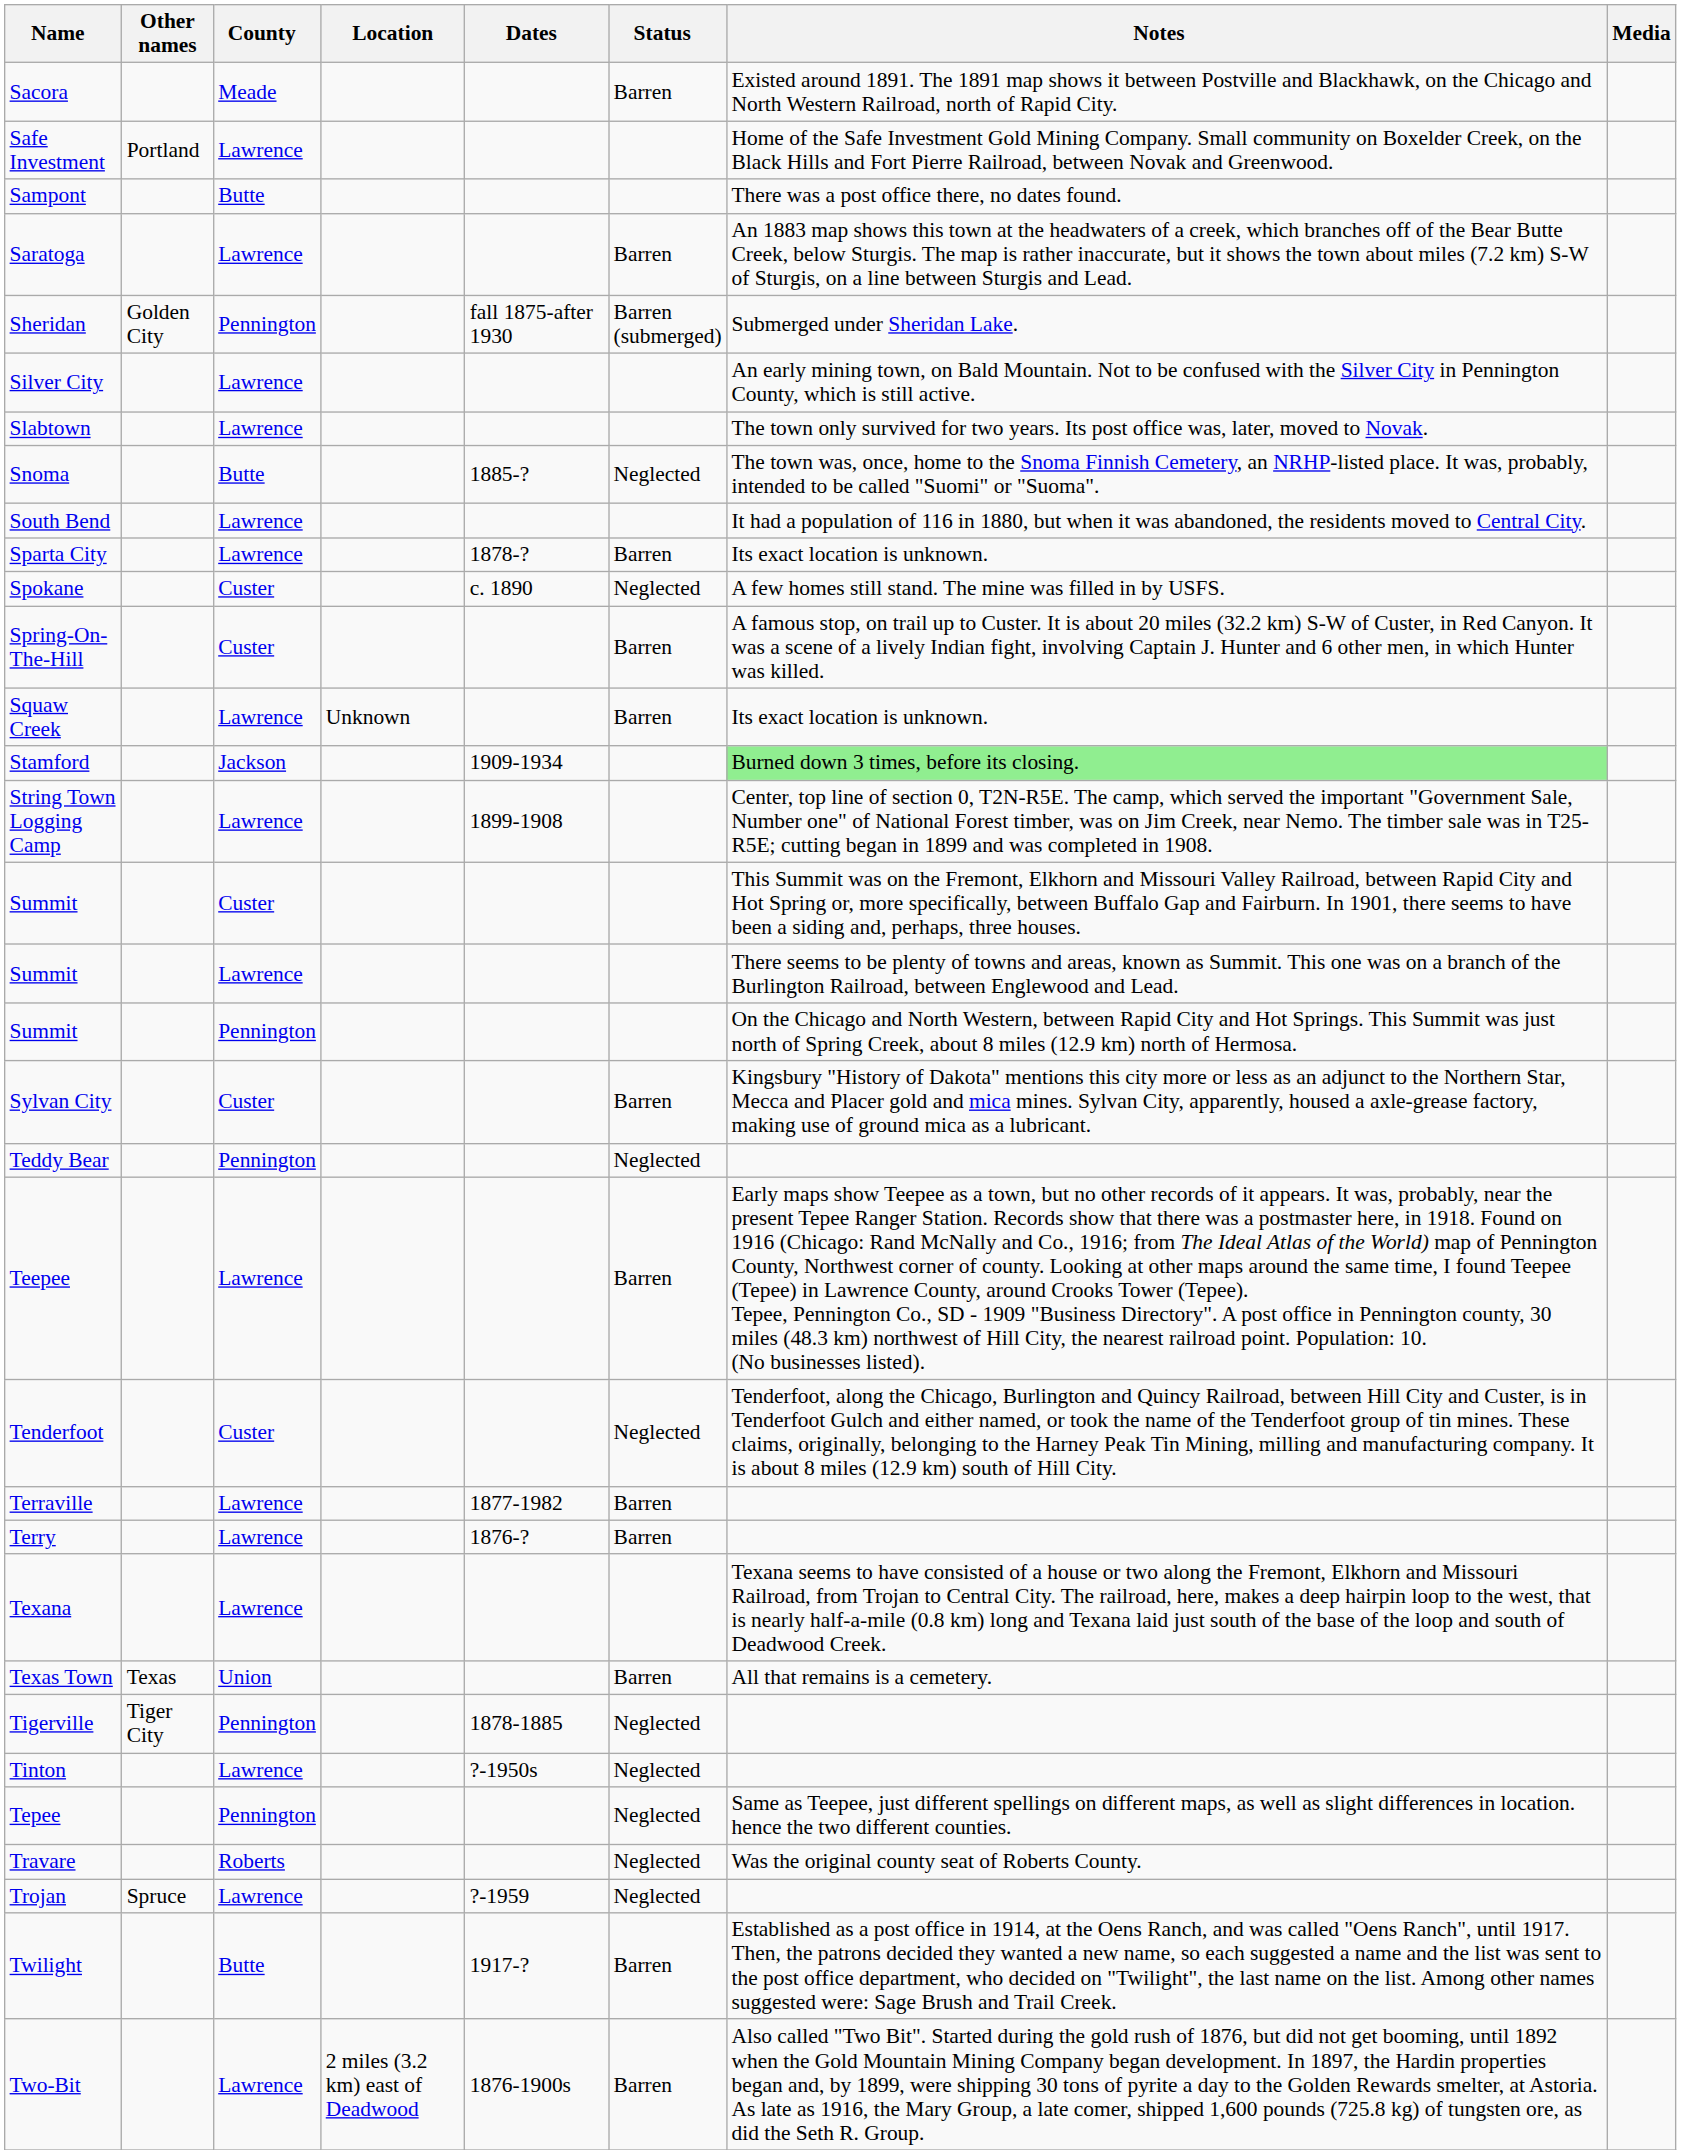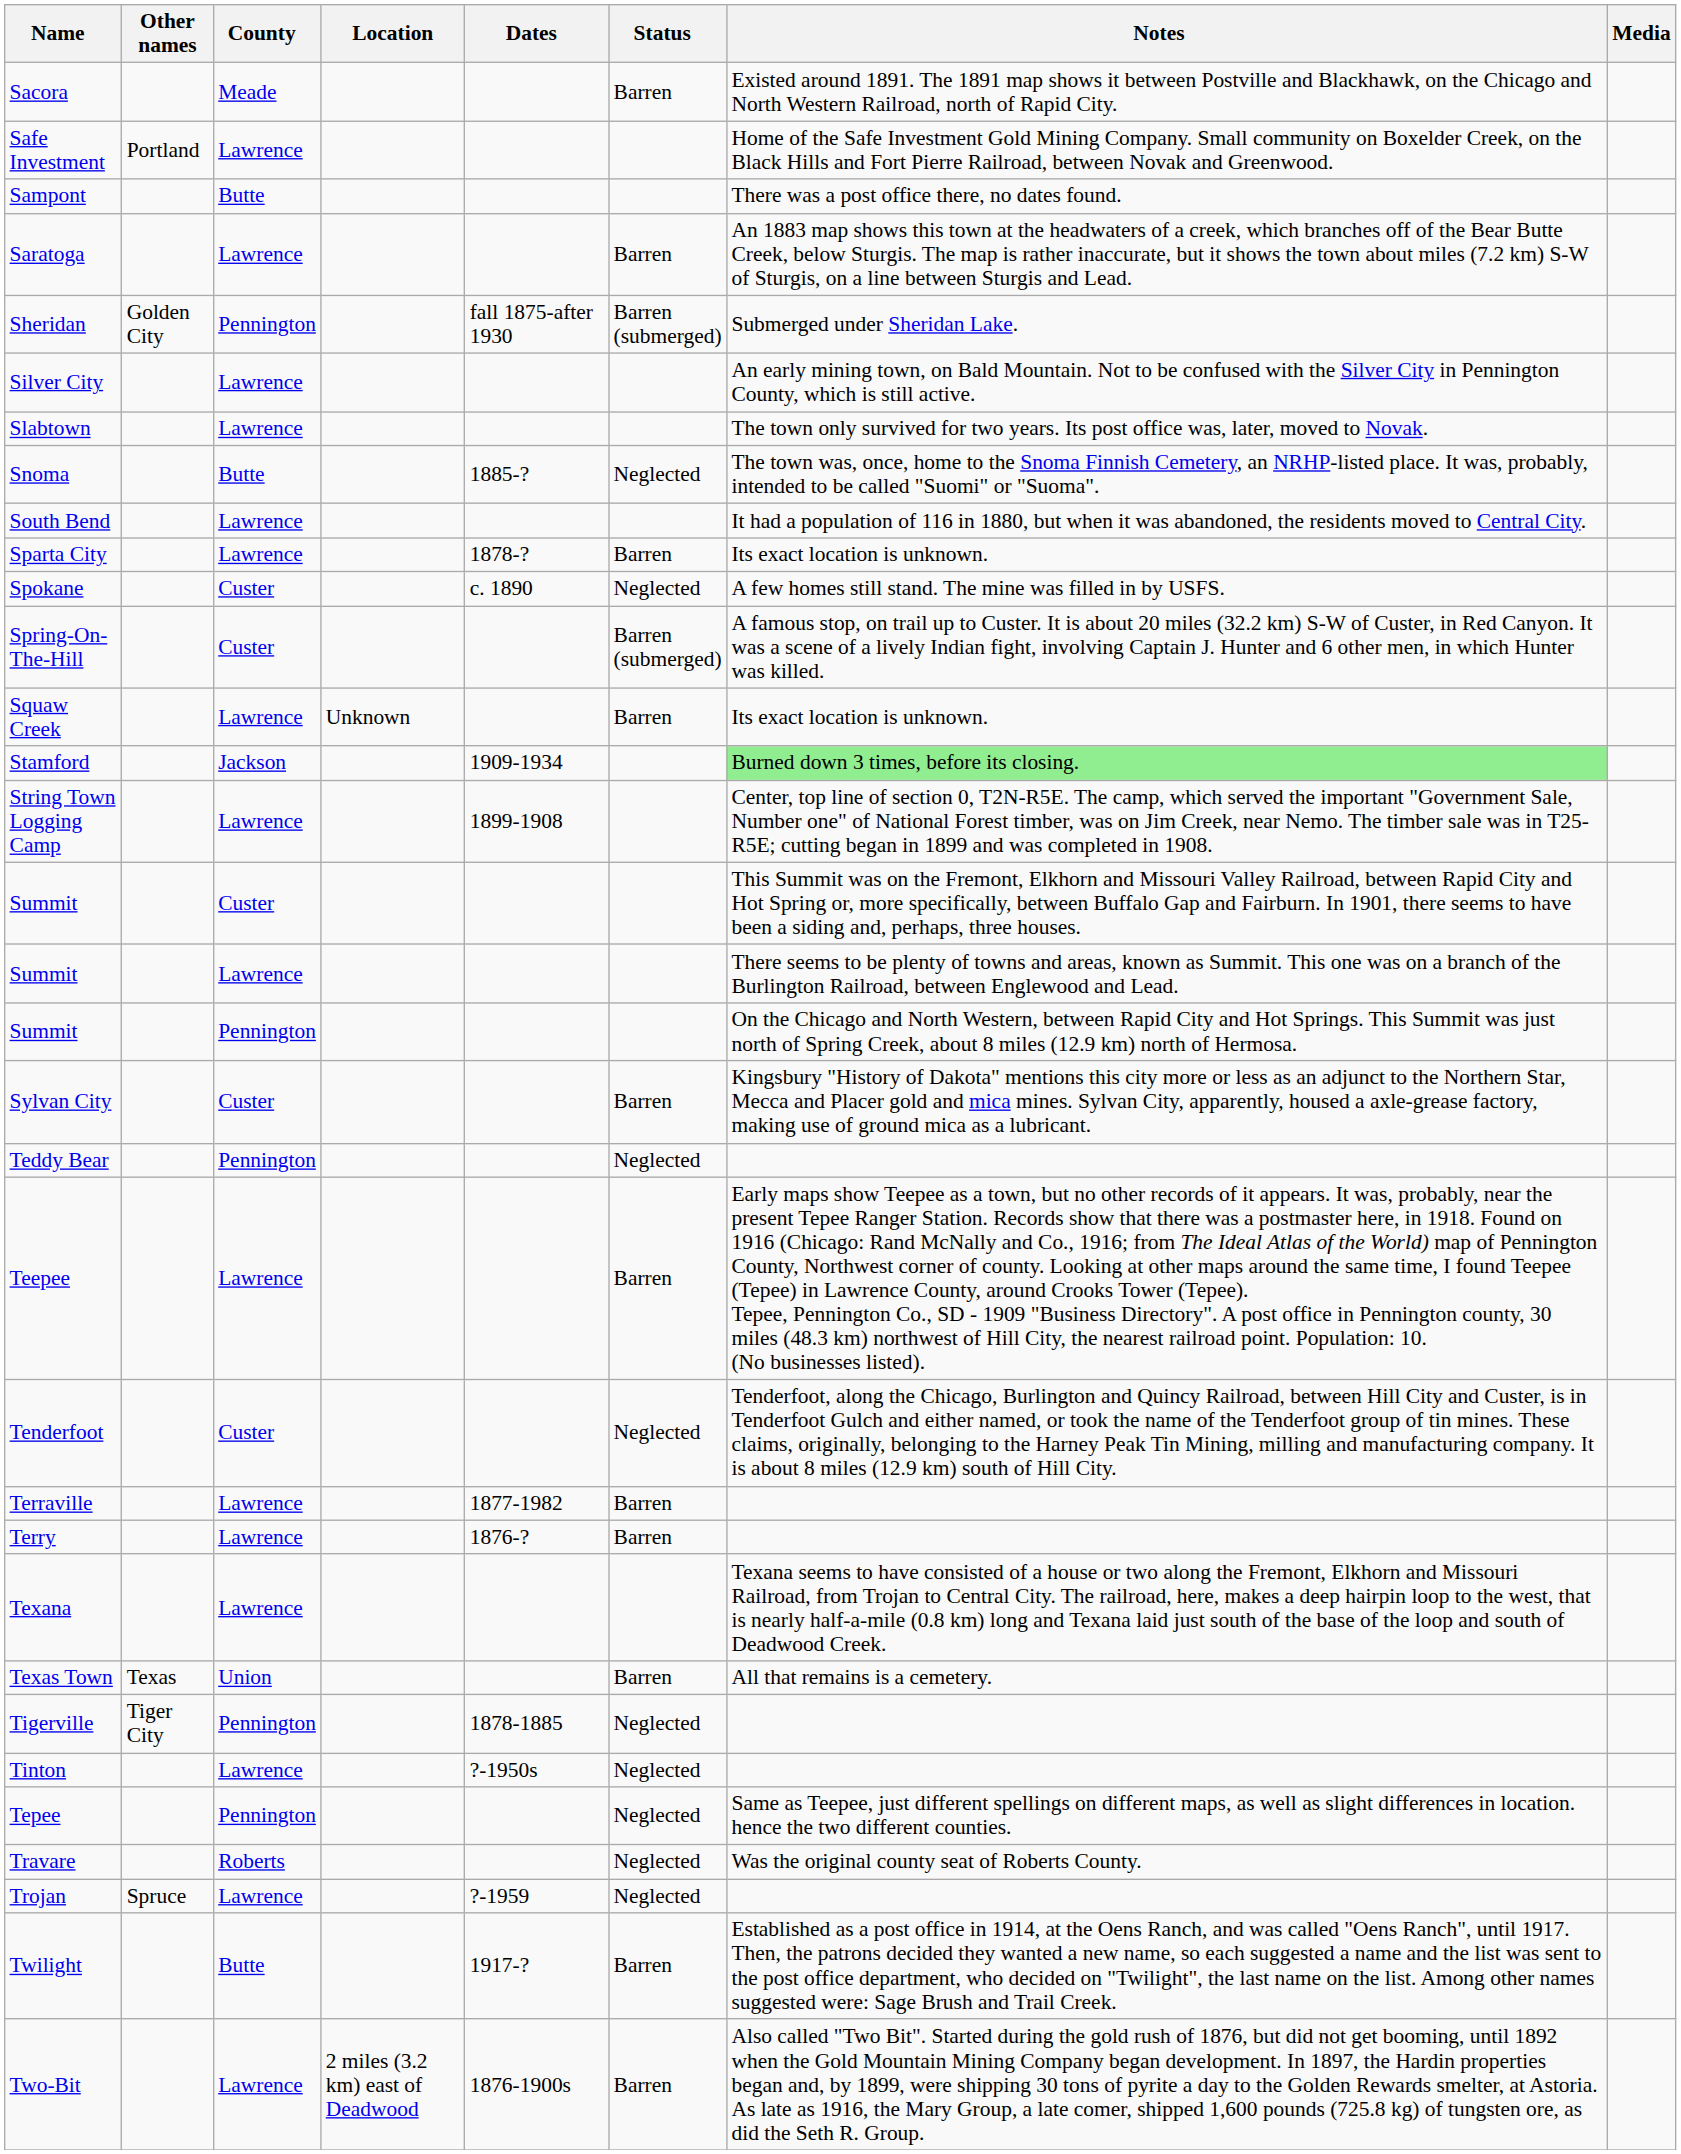 <table class="wikitable sortable">
 <tr>
 <th width="80"><strong>Name</strong>  </th>
 <th>Other names</th>
 <th width="50"><strong>County</strong>  </th>
 <th>Location</th>
 <th width="100"><strong>Dates</strong>  </th>
 <th width="50"><strong>Status</strong>  </th>
 <th width="650" class="unsortable"><strong>Notes</strong>   </th>
 <th>Media</th>
 </tr>
 <tr ->
 <td><a href='#'>Sacora</a></td>
 <td></td>
 <td><a href='#'>Meade</a></td>
 <td></td>
 <td></td>
 <td>Barren</td>
 <td>Existed around 1891. The 1891 map shows it between Postville and Blackhawk, on the Chicago and North Western Railroad, north of Rapid City.</td>
 <td></td>
 </tr>
 <tr ->
 <td><a href='#'>Safe Investment</a></td>
 <td>Portland</td>
 <td><a href='#'>Lawrence</a></td>
 <td></td>
 <td></td>
 <td></td>
 <td>Home of the Safe Investment Gold Mining Company. Small community on Boxelder Creek, on the Black Hills and Fort Pierre Railroad, between Novak and Greenwood.</td>
 <td></td>
 </tr>
 <tr ->
 <td><a href='#'>Sampont</a></td>
 <td></td>
 <td><a href='#'>Butte</a></td>
 <td></td>
 <td></td>
 <td></td>
 <td>There was a post office there, no dates found.</td>
 <td></td>
 </tr>
 <tr ->
 <td><a href='#'>Saratoga</a></td>
 <td></td>
 <td><a href='#'>Lawrence</a></td>
 <td></td>
 <td></td>
 <td>Barren</td>
 <td>An 1883 map shows this town at the headwaters of a creek, which branches off of the Bear Butte Creek, below Sturgis. The map is rather inaccurate, but it shows the town about  miles (7.2 km) S-W of Sturgis, on a line between Sturgis and Lead.</td>
 <td></td>
 </tr>
 <tr ->
 <td><a href='#'>Sheridan</a></td>
 <td>Golden City</td>
 <td><a href='#'>Pennington</a></td>
 <td></td>
 <td>fall 1875-after 1930</td>
 <td>Barren (submerged)</td>
 <td>Submerged under <a href='#'>Sheridan Lake</a>.</td>
 <td></td>
 </tr>
 <tr ->
 <td><a href='#'>Silver City</a></td>
 <td></td>
 <td><a href='#'>Lawrence</a></td>
 <td></td>
 <td></td>
 <td></td>
 <td>An early mining town, on Bald Mountain. Not to be confused with the <a href='#'>Silver City</a> in Pennington County, which is still active.</td>
 <td></td>
 </tr>
 <tr ->
 <td><a href='#'>Slabtown</a></td>
 <td></td>
 <td><a href='#'>Lawrence</a></td>
 <td></td>
 <td></td>
 <td></td>
 <td>The town only survived for two years. Its post office was, later, moved to <a href='#'>Novak</a>.</td>
 <td></td>
 </tr>
 <tr ->
 <td><a href='#'>Snoma</a></td>
 <td></td>
 <td><a href='#'>Butte</a></td>
 <td></td>
 <td>1885-?</td>
 <td>Neglected</td>
 <td>The town was, once, home to the <a href='#'>Snoma Finnish Cemetery</a>, an <a href='#'>NRHP</a>-listed place. It was, probably, intended to be called "Suomi" or "Suoma".</td>
 <td></td>
 </tr>
 <tr ->
 <td><a href='#'>South Bend</a></td>
 <td></td>
 <td><a href='#'>Lawrence</a></td>
 <td></td>
 <td></td>
 <td></td>
 <td>It had a population of 116 in 1880, but when it was abandoned, the residents moved to <a href='#'>Central City</a>.</td>
 <td></td>
 </tr>
 <tr ->
 <td><a href='#'>Sparta City</a></td>
 <td></td>
 <td><a href='#'>Lawrence</a></td>
 <td></td>
 <td>1878-?</td>
 <td>Barren</td>
 <td>Its exact location is unknown.</td>
 <td></td>
 </tr>
 <tr ->
 <td><a href='#'>Spokane</a></td>
 <td></td>
 <td><a href='#'>Custer</a></td>
 <td></td>
 <td>c. 1890</td>
 <td>Neglected</td>
 <td>A few homes still stand. The mine was filled in by USFS.</td>
 <td></td>
 </tr>
 <tr ->
 <td><a href='#'>Spring-On-The-Hill</a></td>
 <td></td>
 <td><a href='#'>Custer</a></td>
 <td></td>
 <td></td>
-<td>Barren</td>
+<td>Barren (submerged)</td>
 <td>A famous stop, on trail up to Custer. It is about 20 miles (32.2 km) S-W of Custer, in Red Canyon. It was a scene of a lively Indian fight, involving Captain J. Hunter and 6 other men, in which Hunter was killed.</td>
 <td></td>
 </tr>
 <tr ->
 <td><a href='#'>Squaw Creek</a></td>
 <td></td>
 <td><a href='#'>Lawrence</a></td>
 <td>Unknown</td>
 <td></td>
 <td>Barren</td>
 <td>Its exact location is unknown.</td>
 <td></td>
 </tr>
 <tr ->
 <td><a href='#'>Stamford</a></td>
 <td></td>
 <td><a href='#'>Jackson</a></td>
 <td></td>
 <td>1909-1934</td>
 <td></td>
 <td style="background: lightgreen;">Burned down 3 times, before its closing.</td>
 <td></td>
 </tr>
 <tr ->
 <td><a href='#'>String Town Logging Camp</a></td>
 <td></td>
 <td><a href='#'>Lawrence</a></td>
 <td></td>
 <td>1899-1908</td>
 <td></td>
 <td>Center, top line of section 0, T2N-R5E. The camp, which served the important "Government Sale, Number one" of National Forest timber, was on Jim Creek, near Nemo. The timber sale was in T25-R5E; cutting began in 1899 and was completed in 1908.</td>
 <td></td>
 </tr>
 <tr ->
 <td><a href='#'>Summit</a></td>
 <td></td>
 <td><a href='#'>Custer</a></td>
 <td></td>
 <td></td>
 <td></td>
 <td>This Summit was on the Fremont, Elkhorn and Missouri Valley Railroad, between Rapid City and Hot Spring or, more specifically, between Buffalo Gap and Fairburn. In 1901, there seems to have been a siding and, perhaps, three houses.</td>
 <td></td>
 </tr>
 <tr ->
 <td><a href='#'>Summit</a></td>
 <td></td>
 <td><a href='#'>Lawrence</a></td>
 <td></td>
 <td></td>
 <td></td>
 <td>There seems to be plenty of towns and areas, known as Summit. This one was on a branch of the Burlington Railroad, between Englewood and Lead.</td>
 <td></td>
 </tr>
 <tr ->
 <td><a href='#'>Summit</a></td>
 <td></td>
 <td><a href='#'>Pennington</a></td>
 <td></td>
 <td></td>
 <td></td>
 <td>On the Chicago and North Western, between Rapid City and Hot Springs. This Summit was just north of Spring Creek, about 8 miles (12.9 km) north of Hermosa.</td>
 <td></td>
 </tr>
 <tr ->
 <td><a href='#'>Sylvan City</a></td>
 <td></td>
 <td><a href='#'>Custer</a></td>
 <td></td>
 <td></td>
 <td>Barren</td>
 <td>Kingsbury "History of Dakota" mentions this city more or less as an adjunct to the Northern Star, Mecca and Placer gold and <a href='#'>mica</a> mines. Sylvan City, apparently, housed a axle-grease factory, making use of ground mica as a lubricant.</td>
 <td></td>
 </tr>
 <tr ->
 <td><a href='#'>Teddy Bear</a></td>
 <td></td>
 <td><a href='#'>Pennington</a></td>
 <td></td>
 <td></td>
 <td>Neglected</td>
 <td></td>
 <td></td>
 </tr>
 <tr ->
 <td><a href='#'>Teepee</a></td>
 <td></td>
 <td><a href='#'>Lawrence</a></td>
 <td></td>
 <td></td>
 <td>Barren</td>
 <td>Early maps show Teepee as a town, but no other records of it appears. It was, probably, near the present Tepee Ranger Station. Records show that there was a postmaster here, in 1918. Found on 1916 (Chicago: Rand McNally and Co., 1916; from <em>The Ideal Atlas of the World)</em> map of Pennington County, Northwest corner of county. Looking at other maps around the same time, I found Teepee (Tepee) in Lawrence County, around Crooks Tower (Tepee).<br>Tepee, Pennington Co., SD - 1909 "Business Directory". A post office in Pennington county, 30 miles (48.3 km) northwest of Hill City, the nearest railroad point. Population: 10.<br>(No businesses listed).</td>
 <td></td>
 </tr>
 <tr ->
 <td><a href='#'>Tenderfoot</a></td>
 <td></td>
 <td><a href='#'>Custer</a></td>
 <td></td>
 <td></td>
 <td>Neglected</td>
 <td>Tenderfoot, along the Chicago, Burlington and Quincy Railroad, between Hill City and Custer, is in Tenderfoot Gulch and either named, or took the name of the Tenderfoot group of tin mines. These claims, originally, belonging to the Harney Peak Tin Mining, milling and manufacturing company. It is about 8 miles (12.9 km) south of Hill City.</td>
 <td></td>
 </tr>
 <tr ->
 <td><a href='#'>Terraville</a></td>
 <td></td>
 <td><a href='#'>Lawrence</a></td>
 <td></td>
 <td>1877-1982</td>
 <td>Barren</td>
 <td></td>
 <td></td>
 </tr>
 <tr ->
 <td><a href='#'>Terry</a></td>
 <td></td>
 <td><a href='#'>Lawrence</a></td>
 <td></td>
 <td>1876-?</td>
 <td>Barren</td>
 <td></td>
 <td></td>
 </tr>
 <tr ->
 <td><a href='#'>Texana</a></td>
 <td></td>
 <td><a href='#'>Lawrence</a></td>
 <td></td>
 <td></td>
 <td></td>
 <td>Texana seems to have consisted of a house or two along the Fremont, Elkhorn and Missouri Railroad, from Trojan to Central City. The railroad, here, makes a deep hairpin loop to the west, that is nearly half-a-mile (0.8 km) long and Texana laid just south of the base of the loop and south of Deadwood Creek.</td>
 <td></td>
 </tr>
 <tr ->
 <td><a href='#'>Texas Town</a></td>
 <td>Texas</td>
 <td><a href='#'>Union</a></td>
 <td></td>
 <td></td>
 <td>Barren</td>
 <td>All that remains is a cemetery.</td>
 <td></td>
 </tr>
 <tr ->
 <td><a href='#'>Tigerville</a></td>
 <td>Tiger City</td>
 <td><a href='#'>Pennington</a></td>
 <td></td>
 <td>1878-1885</td>
 <td>Neglected</td>
 <td></td>
 <td></td>
 </tr>
 <tr ->
 <td><a href='#'>Tinton</a></td>
 <td></td>
 <td><a href='#'>Lawrence</a></td>
 <td></td>
 <td>?-1950s</td>
 <td>Neglected</td>
 <td></td>
 <td></td>
 </tr>
 <tr ->
 <td><a href='#'>Tepee</a></td>
 <td></td>
 <td><a href='#'>Pennington</a></td>
 <td></td>
 <td></td>
 <td>Neglected</td>
 <td>Same as Teepee, just different spellings on different maps, as well as slight differences in location. hence the two different counties.</td>
 <td></td>
 </tr>
 <tr ->
 <td><a href='#'>Travare</a></td>
 <td></td>
 <td><a href='#'>Roberts</a></td>
 <td></td>
 <td></td>
 <td>Neglected</td>
 <td>Was the original county seat of Roberts County.</td>
 <td></td>
 </tr>
 <tr ->
 <td><a href='#'>Trojan</a></td>
 <td>Spruce</td>
 <td><a href='#'>Lawrence</a></td>
 <td></td>
 <td>?-1959</td>
 <td>Neglected</td>
 <td></td>
 <td></td>
 </tr>
 <tr ->
 <td><a href='#'>Twilight</a></td>
 <td></td>
 <td><a href='#'>Butte</a></td>
 <td></td>
 <td>1917-?</td>
 <td>Barren</td>
 <td>Established as a post office in 1914, at the Oens Ranch, and was called "Oens Ranch", until 1917. Then, the patrons decided they wanted a new name, so each suggested a name and the list was sent to the post office department, who decided on "Twilight", the last name on the list. Among other names suggested were: Sage Brush and Trail Creek.  </td>
 <td></td>
 </tr>
 <tr ->
 <td><a href='#'>Two-Bit</a></td>
 <td></td>
 <td><a href='#'>Lawrence</a></td>
 <td>2 miles (3.2 km) east of <a href='#'>Deadwood</a></td>
 <td>1876-1900s</td>
 <td>Barren</td>
 <td>Also called "Two Bit". Started during the gold rush of 1876, but did not get booming, until 1892 when the Gold Mountain Mining Company began development. In 1897, the Hardin properties began and, by 1899, were shipping 30 tons of pyrite a day to the Golden Rewards smelter, at Astoria. As late as 1916, the Mary Group, a late comer, shipped 1,600 pounds (725.8 kg) of tungsten ore, as did the Seth R. Group.</td>
 <td></td>
 </tr>
 </table>
